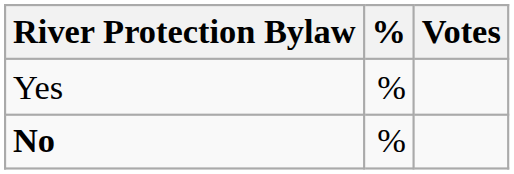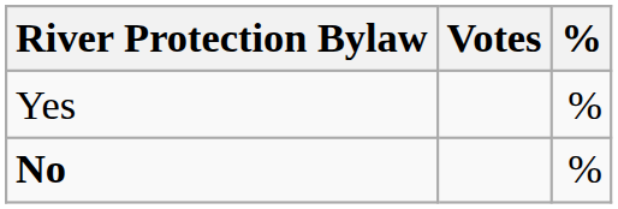 <table class="wikitable">
 <tr>
 <th>River Protection Bylaw</th>
+<th>Votes</th>
 <th>%</th>
-<th>Votes</th>
 </tr>
 <tr>
 <td>Yes</td>
+<td align="right"></td>
 <td align="right">%</td>
-<td align="right"></td>
 </tr>
 <tr>
 <td><strong>No</strong></td>
+<td align="right"></td>
 <td align="right">%</td>
-<td align="right"></td>
 </tr>
 </table>
